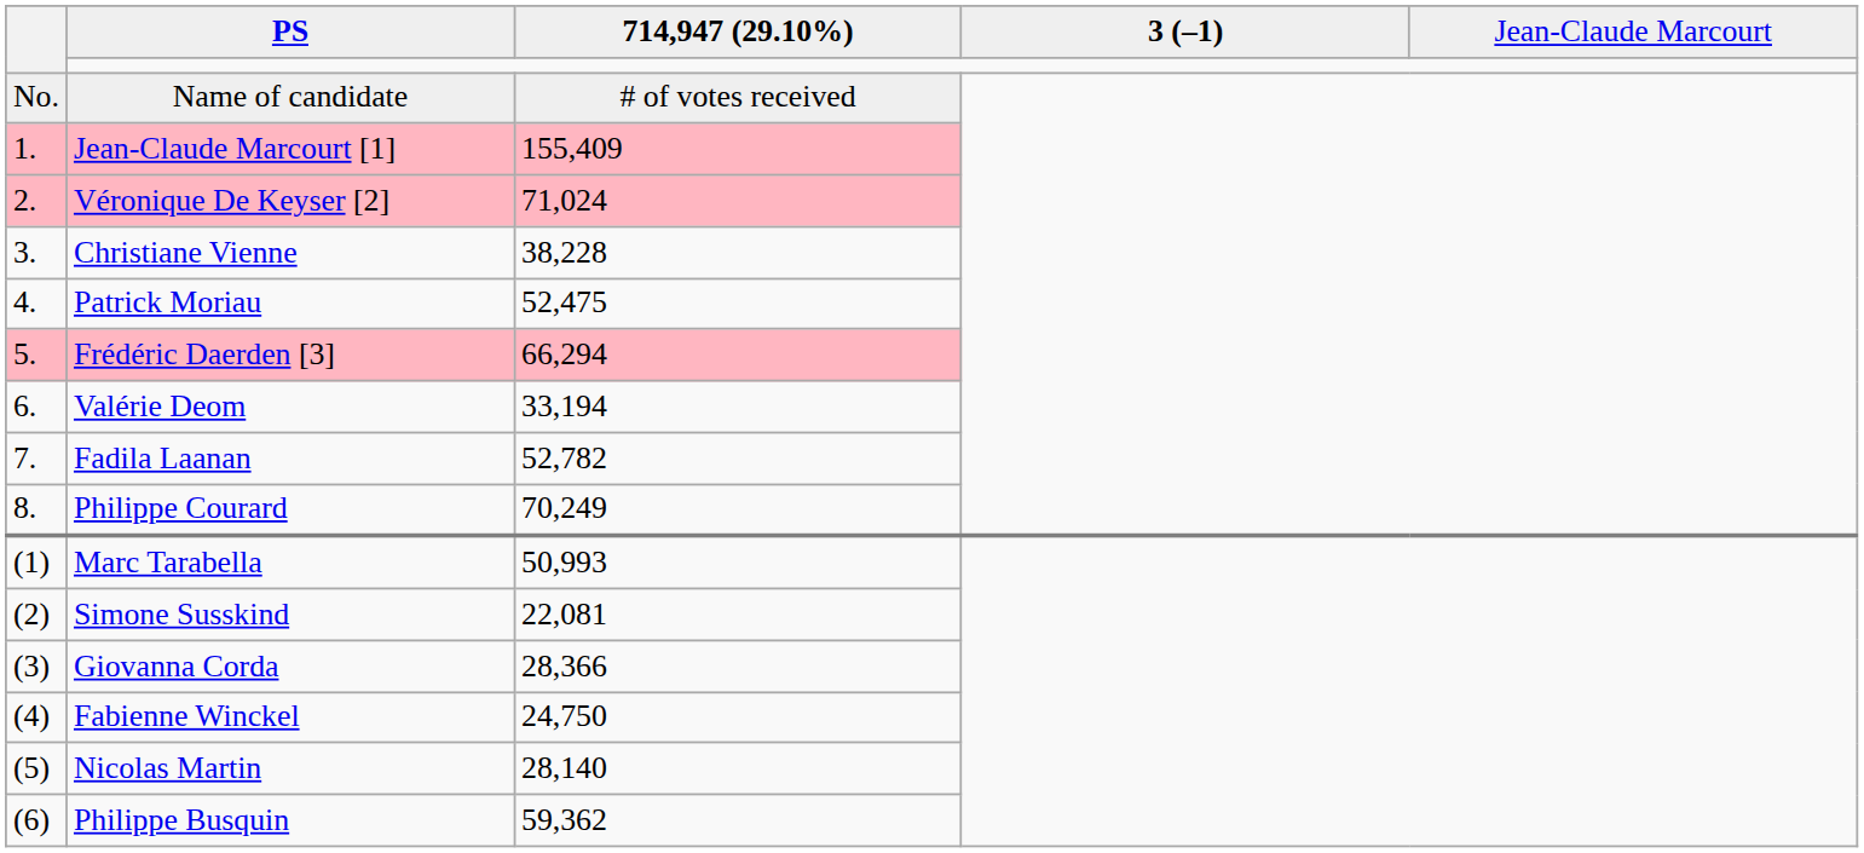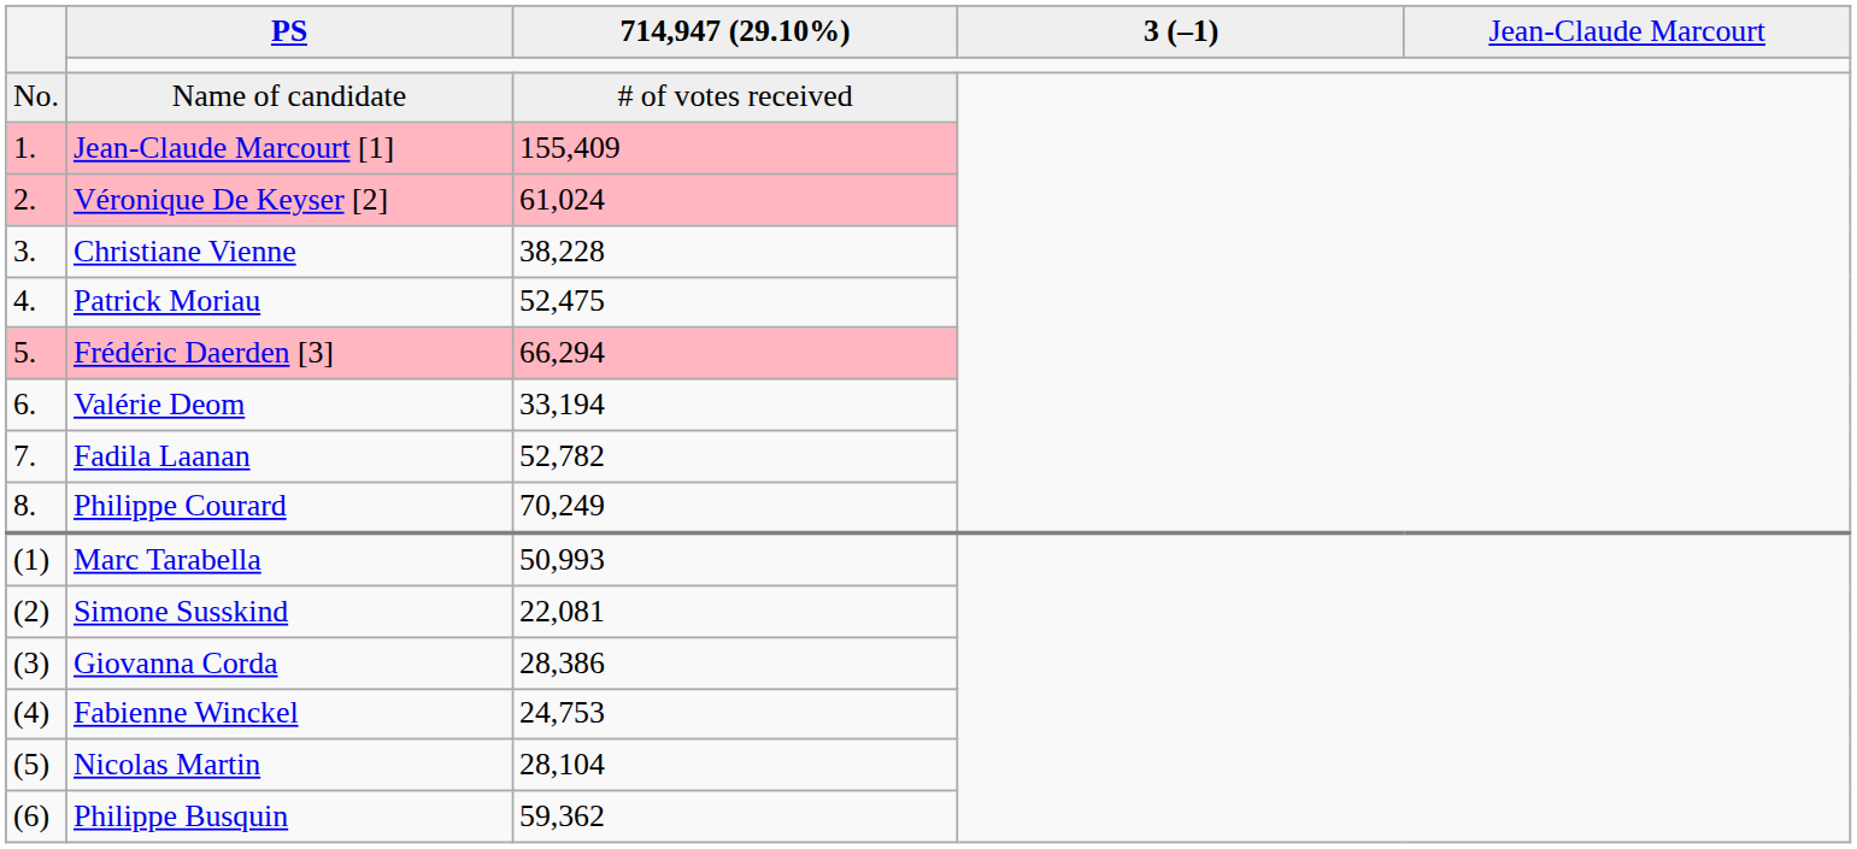 <table class="wikitable collapsible collapsed" style=text-align:left;font-size:90%>
 <tr>
 <th rowspan=2></th>
 <td bgcolor=efefef width=200 align=center><strong> <a href='#'>PS</a></strong></td>
 <td bgcolor=efefef width=200 align=center><strong> 714,947 (29.10%)</strong></td>
 <td bgcolor=efefef width=200 align=center><strong> 3 (–1)</strong></td>
 <td bgcolor=efefef width=200 align=center><a href='#'>Jean-Claude Marcourt</a></td>
 </tr>
 <tr>
 <td colspan=4 bgcolor=></td>
 </tr>
 <tr>
 <td bgcolor=efefef align=center>No.</td>
 <td bgcolor=efefef align=center>Name of candidate</td>
 <td bgcolor=efefef align=center># of votes received</td>
 </tr>
 <tr bgcolor=lightpink>
 <td>1.</td>
 <td><a href='#'>Jean-Claude Marcourt</a> [1]</td>
 <td>155,409</td>
 </tr>
 <tr bgcolor=lightpink>
 <td>2.</td>
 <td><a href='#'>Véronique De Keyser</a> [2]</td>
-<td>71,024</td>
+<td>61,024</td>
 </tr>
 <tr>
 <td>3.</td>
 <td><a href='#'>Christiane Vienne</a></td>
 <td>38,228</td>
 </tr>
 <tr>
 <td>4.</td>
 <td><a href='#'>Patrick Moriau</a></td>
 <td>52,475</td>
 </tr>
 <tr bgcolor=lightpink>
 <td>5.</td>
 <td><a href='#'>Frédéric Daerden</a> [3]</td>
 <td>66,294</td>
 </tr>
 <tr>
 <td>6.</td>
 <td><a href='#'>Valérie Deom</a></td>
 <td>33,194</td>
 </tr>
 <tr>
 <td>7.</td>
 <td><a href='#'>Fadila Laanan</a></td>
 <td>52,782</td>
 </tr>
 <tr>
 <td>8.</td>
 <td><a href='#'>Philippe Courard</a></td>
 <td>70,249</td>
 </tr>
 <tr style="border-top:2px solid gray;">
 <td>(1)</td>
 <td><a href='#'>Marc Tarabella</a></td>
 <td>50,993</td>
 </tr>
 <tr>
 <td>(2)</td>
 <td><a href='#'>Simone Susskind</a></td>
 <td>22,081</td>
 </tr>
 <tr>
 <td>(3)</td>
 <td><a href='#'>Giovanna Corda</a></td>
-<td>28,366</td>
+<td>28,386</td>
 </tr>
 <tr>
 <td>(4)</td>
 <td><a href='#'>Fabienne Winckel</a></td>
-<td>24,750</td>
+<td>24,753</td>
 </tr>
 <tr>
 <td>(5)</td>
 <td><a href='#'>Nicolas Martin</a></td>
-<td>28,140</td>
+<td>28,104</td>
 </tr>
 <tr>
 <td>(6)</td>
 <td><a href='#'>Philippe Busquin</a></td>
 <td>59,362</td>
 </tr>
 </table>
